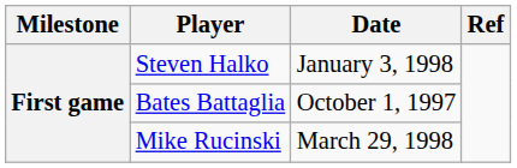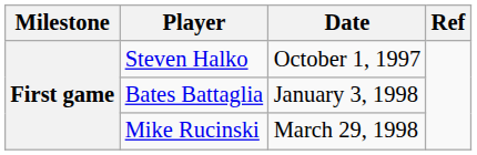 <table class="wikitable">
 <tr>
 <th scope="col">Milestone</th>
 <th scope="col">Player</th>
 <th scope="col">Date</th>
 <th scope="col">Ref</th>
 </tr>
 <tr>
 <th rowspan=3>First game</th>
 <td><a href='#'>Steven Halko</a></td>
-<td>January 3, 1998</td>
+<td>October 1, 1997</td>
 <td rowspan=3></td>
 </tr>
 <tr>
 <td><a href='#'>Bates Battaglia</a></td>
-<td>October 1, 1997</td>
+<td>January 3, 1998</td>
 </tr>
 <tr>
 <td><a href='#'>Mike Rucinski</a></td>
 <td>March 29, 1998</td>
 </tr>
 </table>
